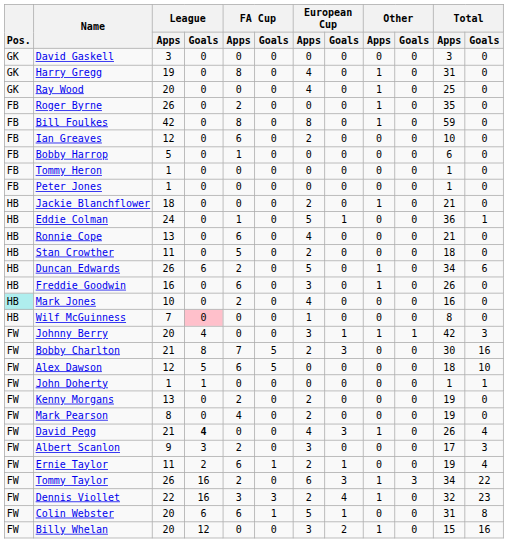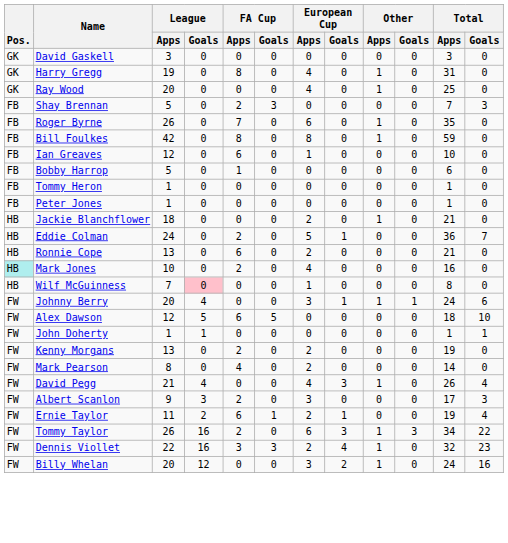 <table class="wikitable" style="text-align:center">
 <tr>
 <th rowspan="2" valign="bottom">Pos.</th>
 <th rowspan="2">Name</th>
 <th colspan="2" width="85">League</th>
 <th colspan="2" width="85">FA Cup</th>
 <th colspan="2" width="85">European Cup</th>
 <th colspan="2" width="85">Other</th>
 <th colspan="2" width="85">Total</th>
 </tr>
 <tr>
 <th>Apps</th>
 <th>Goals</th>
 <th>Apps</th>
 <th>Goals</th>
 <th>Apps</th>
 <th>Goals</th>
 <th>Apps</th>
 <th>Goals</th>
 <th>Apps</th>
 <th>Goals</th>
 </tr>
 <tr>
 <td align="left">GK</td>
 <td align="left"> <a href='#'>David Gaskell</a></td>
 <td>3</td>
 <td>0</td>
 <td>0</td>
 <td>0</td>
 <td>0</td>
 <td>0</td>
 <td>0</td>
 <td>0</td>
 <td>3</td>
 <td>0</td>
 </tr>
 <tr>
 <td align="left">GK</td>
 <td align="left"> <a href='#'>Harry Gregg</a></td>
 <td>19</td>
 <td>0</td>
 <td>8</td>
 <td>0</td>
 <td>4</td>
 <td>0</td>
 <td>1</td>
 <td>0</td>
 <td>31</td>
 <td>0</td>
 </tr>
 <tr>
 <td align="left">GK</td>
 <td align="left"> <a href='#'>Ray Wood</a></td>
 <td>20</td>
 <td>0</td>
 <td>0</td>
 <td>0</td>
 <td>4</td>
 <td>0</td>
 <td>1</td>
 <td>0</td>
 <td>25</td>
 <td>0</td>
 </tr>
 <tr>
 <td align="left">FB</td>
+<td align="left"> <a href='#'>Shay Brennan</a></td>
+<td>5</td>
+<td>0</td>
+<td>2</td>
+<td>3</td>
+<td>0</td>
+<td>0</td>
+<td>0</td>
+<td>0</td>
+<td>7</td>
+<td>3</td>
+</tr>
+<tr>
+<td align="left">FB</td>
 <td align="left"> <a href='#'>Roger Byrne</a></td>
 <td>26</td>
 <td>0</td>
-<td>2</td>
+<td>7</td>
 <td>0</td>
-<td>0</td>
+<td>6</td>
 <td>0</td>
 <td>1</td>
 <td>0</td>
 <td>35</td>
 <td>0</td>
 </tr>
 <tr>
 <td align="left">FB</td>
 <td align="left"> <a href='#'>Bill Foulkes</a></td>
 <td>42</td>
 <td>0</td>
 <td>8</td>
 <td>0</td>
 <td>8</td>
 <td>0</td>
 <td>1</td>
 <td>0</td>
 <td>59</td>
 <td>0</td>
 </tr>
 <tr>
 <td align="left">FB</td>
 <td align="left"> <a href='#'>Ian Greaves</a></td>
 <td>12</td>
 <td>0</td>
 <td>6</td>
 <td>0</td>
-<td>2</td>
+<td>1</td>
 <td>0</td>
 <td>0</td>
 <td>0</td>
 <td>10</td>
 <td>0</td>
 </tr>
 <tr>
 <td align="left">FB</td>
 <td align="left"> <a href='#'>Bobby Harrop</a></td>
 <td>5</td>
 <td>0</td>
 <td>1</td>
 <td>0</td>
 <td>0</td>
 <td>0</td>
 <td>0</td>
 <td>0</td>
 <td>6</td>
 <td>0</td>
 </tr>
 <tr>
 <td align="left">FB</td>
 <td align="left"> <a href='#'>Tommy Heron</a></td>
 <td>1</td>
 <td>0</td>
 <td>0</td>
 <td>0</td>
 <td>0</td>
 <td>0</td>
 <td>0</td>
 <td>0</td>
 <td>1</td>
 <td>0</td>
 </tr>
 <tr>
 <td align="left">FB</td>
 <td align="left"> <a href='#'>Peter Jones</a></td>
 <td>1</td>
 <td>0</td>
 <td>0</td>
 <td>0</td>
 <td>0</td>
 <td>0</td>
 <td>0</td>
 <td>0</td>
 <td>1</td>
 <td>0</td>
 </tr>
 <tr>
 <td align="left">HB</td>
 <td align="left"> <a href='#'>Jackie Blanchflower</a></td>
 <td>18</td>
 <td>0</td>
 <td>0</td>
 <td>0</td>
 <td>2</td>
 <td>0</td>
 <td>1</td>
 <td>0</td>
 <td>21</td>
 <td>0</td>
 </tr>
 <tr>
 <td align="left">HB</td>
 <td align="left"> <a href='#'>Eddie Colman</a></td>
 <td>24</td>
 <td>0</td>
-<td>1</td>
+<td>2</td>
 <td>0</td>
 <td>5</td>
 <td>1</td>
 <td>0</td>
 <td>0</td>
 <td>36</td>
-<td>1</td>
+<td>7</td>
 </tr>
 <tr>
 <td align="left">HB</td>
 <td align="left"> <a href='#'>Ronnie Cope</a></td>
 <td>13</td>
 <td>0</td>
 <td>6</td>
 <td>0</td>
-<td>4</td>
+<td>2</td>
 <td>0</td>
 <td>0</td>
 <td>0</td>
 <td>21</td>
-<td>0</td>
-</tr>
-<tr>
-<td align="left">HB</td>
-<td align="left"> <a href='#'>Stan Crowther</a></td>
-<td>11</td>
-<td>0</td>
-<td>5</td>
-<td>0</td>
-<td>2</td>
-<td>0</td>
-<td>0</td>
-<td>0</td>
-<td>18</td>
-<td>0</td>
-</tr>
-<tr>
-<td align="left">HB</td>
-<td align="left"> <a href='#'>Duncan Edwards</a></td>
-<td>26</td>
-<td>6</td>
-<td>2</td>
-<td>0</td>
-<td>5</td>
-<td>0</td>
-<td>1</td>
-<td>0</td>
-<td>34</td>
-<td>6</td>
-</tr>
-<tr>
-<td align="left">HB</td>
-<td align="left"> <a href='#'>Freddie Goodwin</a></td>
-<td>16</td>
-<td>0</td>
-<td>6</td>
-<td>0</td>
-<td>3</td>
-<td>0</td>
-<td>1</td>
-<td>0</td>
-<td>26</td>
 <td>0</td>
 </tr>
 <tr>
 <td align="left" style="background: paleturquoise;">HB</td>
 <td align="left"> <a href='#'>Mark Jones</a></td>
 <td>10</td>
 <td>0</td>
 <td>2</td>
 <td>0</td>
 <td>4</td>
 <td>0</td>
 <td>0</td>
 <td>0</td>
 <td>16</td>
 <td>0</td>
 </tr>
 <tr>
 <td align="left">HB</td>
 <td align="left"> <a href='#'>Wilf McGuinness</a></td>
 <td>7</td>
 <td style="background: pink;">0</td>
 <td>0</td>
 <td>0</td>
 <td>1</td>
 <td>0</td>
 <td>0</td>
 <td>0</td>
 <td>8</td>
 <td>0</td>
 </tr>
 <tr>
 <td align="left">FW</td>
 <td align="left"> <a href='#'>Johnny Berry</a></td>
 <td>20</td>
 <td>4</td>
 <td>0</td>
 <td>0</td>
 <td>3</td>
 <td>1</td>
 <td>1</td>
 <td>1</td>
-<td>42</td>
-<td>3</td>
-</tr>
-<tr>
-<td align="left">FW</td>
-<td align="left"> <a href='#'>Bobby Charlton</a></td>
-<td>21</td>
-<td>8</td>
-<td>7</td>
-<td>5</td>
-<td>2</td>
-<td>3</td>
-<td>0</td>
-<td>0</td>
-<td>30</td>
-<td>16</td>
+<td>24</td>
+<td>6</td>
 </tr>
 <tr>
 <td align="left">FW</td>
 <td align="left"> <a href='#'>Alex Dawson</a></td>
 <td>12</td>
 <td>5</td>
 <td>6</td>
 <td>5</td>
 <td>0</td>
 <td>0</td>
 <td>0</td>
 <td>0</td>
 <td>18</td>
 <td>10</td>
 </tr>
 <tr>
 <td align="left">FW</td>
 <td align="left"> <a href='#'>John Doherty</a></td>
 <td>1</td>
 <td>1</td>
 <td>0</td>
 <td>0</td>
 <td>0</td>
 <td>0</td>
 <td>0</td>
 <td>0</td>
 <td>1</td>
 <td>1</td>
 </tr>
 <tr>
 <td align="left">FW</td>
 <td align="left"> <a href='#'>Kenny Morgans</a></td>
 <td>13</td>
 <td>0</td>
 <td>2</td>
 <td>0</td>
 <td>2</td>
 <td>0</td>
 <td>0</td>
 <td>0</td>
 <td>19</td>
 <td>0</td>
 </tr>
 <tr>
 <td align="left">FW</td>
 <td align="left"> <a href='#'>Mark Pearson</a></td>
 <td>8</td>
 <td>0</td>
 <td>4</td>
 <td>0</td>
 <td>2</td>
 <td>0</td>
 <td>0</td>
 <td>0</td>
-<td>19</td>
+<td>14</td>
 <td>0</td>
 </tr>
 <tr>
 <td align="left">FW</td>
 <td align="left"> <a href='#'>David Pegg</a></td>
 <td>21</td>
-<td><strong>4</strong></td>
+<td>4</td>
 <td>0</td>
 <td>0</td>
 <td>4</td>
 <td>3</td>
 <td>1</td>
 <td>0</td>
 <td>26</td>
 <td>4</td>
 </tr>
 <tr>
 <td align="left">FW</td>
 <td align="left"> <a href='#'>Albert Scanlon</a></td>
 <td>9</td>
 <td>3</td>
 <td>2</td>
 <td>0</td>
 <td>3</td>
 <td>0</td>
 <td>0</td>
 <td>0</td>
 <td>17</td>
 <td>3</td>
 </tr>
 <tr>
 <td align="left">FW</td>
 <td align="left"> <a href='#'>Ernie Taylor</a></td>
 <td>11</td>
 <td>2</td>
 <td>6</td>
 <td>1</td>
 <td>2</td>
 <td>1</td>
 <td>0</td>
 <td>0</td>
 <td>19</td>
 <td>4</td>
 </tr>
 <tr>
 <td align="left">FW</td>
 <td align="left"> <a href='#'>Tommy Taylor</a></td>
 <td>26</td>
 <td>16</td>
 <td>2</td>
 <td>0</td>
 <td>6</td>
 <td>3</td>
 <td>1</td>
 <td>3</td>
 <td>34</td>
 <td>22</td>
 </tr>
 <tr>
 <td align="left">FW</td>
 <td align="left"> <a href='#'>Dennis Viollet</a></td>
 <td>22</td>
 <td>16</td>
 <td>3</td>
 <td>3</td>
 <td>2</td>
 <td>4</td>
 <td>1</td>
 <td>0</td>
 <td>32</td>
 <td>23</td>
 </tr>
 <tr>
 <td align="left">FW</td>
-<td align="left"> <a href='#'>Colin Webster</a></td>
-<td>20</td>
-<td>6</td>
-<td>6</td>
-<td>1</td>
-<td>5</td>
-<td>1</td>
-<td>0</td>
-<td>0</td>
-<td>31</td>
-<td>8</td>
-</tr>
-<tr>
-<td align="left">FW</td>
 <td align="left"> <a href='#'>Billy Whelan</a></td>
 <td>20</td>
 <td>12</td>
 <td>0</td>
 <td>0</td>
 <td>3</td>
 <td>2</td>
 <td>1</td>
 <td>0</td>
-<td>15</td>
+<td>24</td>
 <td>16</td>
 </tr>
 </table>
